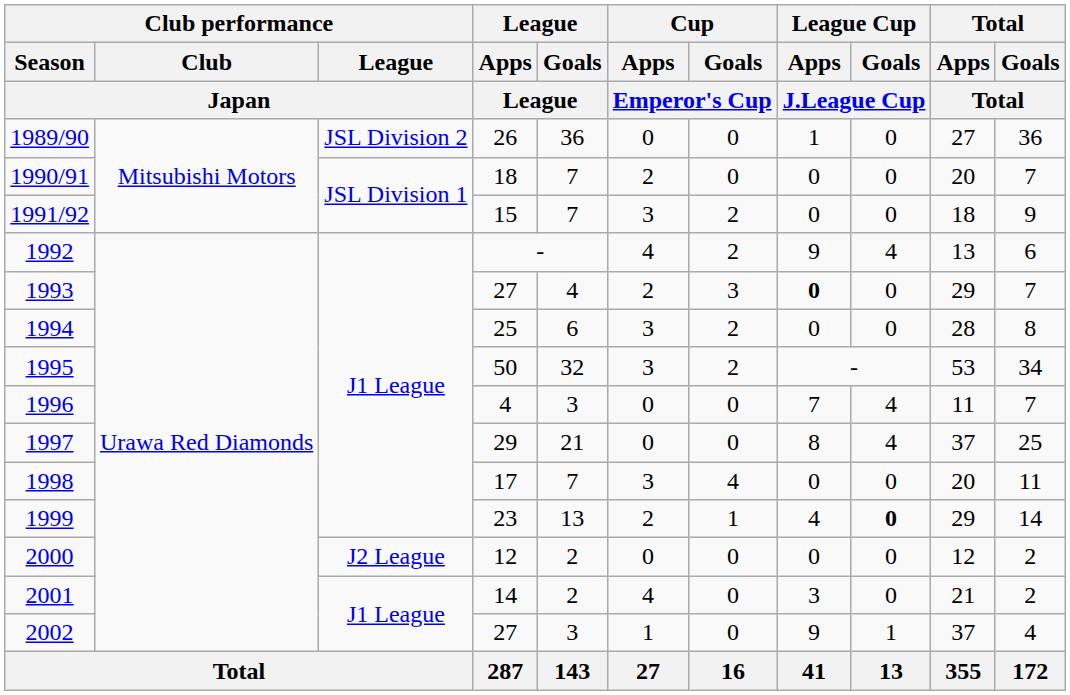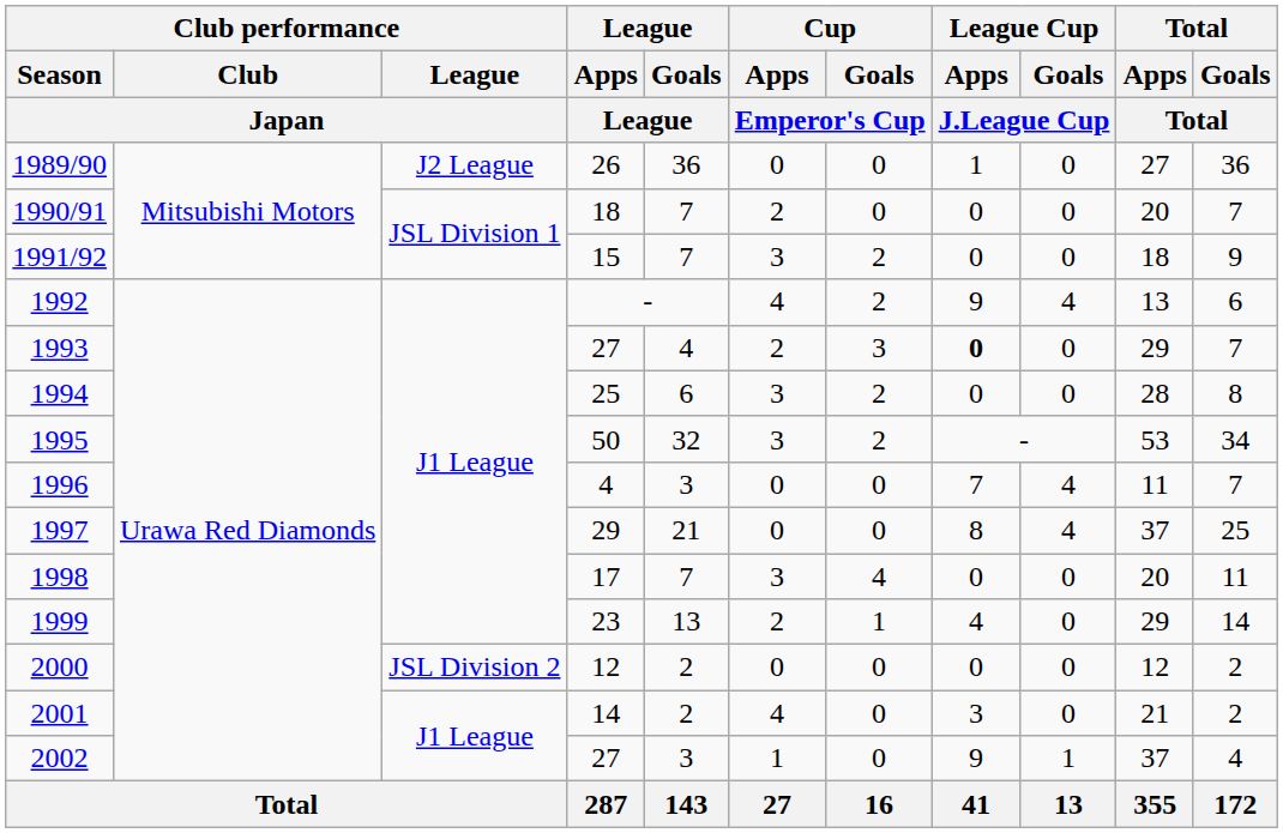 <table class="wikitable" style="text-align:center;">
 <tr>
 <th colspan=3>Club performance</th>
 <th colspan=2>League</th>
 <th colspan=2>Cup</th>
 <th colspan=2>League Cup</th>
 <th colspan=2>Total</th>
 </tr>
 <tr>
 <th>Season</th>
 <th>Club</th>
 <th>League</th>
 <th>Apps</th>
 <th>Goals</th>
 <th>Apps</th>
 <th>Goals</th>
 <th>Apps</th>
 <th>Goals</th>
 <th>Apps</th>
 <th>Goals</th>
 </tr>
 <tr>
 <th colspan=3>Japan</th>
 <th colspan=2>League</th>
 <th colspan=2><a href='#'>Emperor's Cup</a></th>
 <th colspan=2><a href='#'>J.League Cup</a></th>
 <th colspan=2>Total</th>
 </tr>
 <tr>
 <td><a href='#'>1989/90</a></td>
 <td rowspan="3"><a href='#'>Mitsubishi Motors</a></td>
-<td><a href='#'>JSL Division 2</a></td>
+<td><a href='#'>J2 League</a></td>
 <td>26</td>
 <td>36</td>
 <td>0</td>
 <td>0</td>
 <td>1</td>
 <td>0</td>
 <td>27</td>
 <td>36</td>
 </tr>
 <tr>
 <td><a href='#'>1990/91</a></td>
 <td rowspan="2"><a href='#'>JSL Division 1</a></td>
 <td>18</td>
 <td>7</td>
 <td>2</td>
 <td>0</td>
 <td>0</td>
 <td>0</td>
 <td>20</td>
 <td>7</td>
 </tr>
 <tr>
 <td><a href='#'>1991/92</a></td>
 <td>15</td>
 <td>7</td>
 <td>3</td>
 <td>2</td>
 <td>0</td>
 <td>0</td>
 <td>18</td>
 <td>9</td>
 </tr>
 <tr>
 <td><a href='#'>1992</a></td>
 <td rowspan="11"><a href='#'>Urawa Red Diamonds</a></td>
 <td rowspan="8"><a href='#'>J1 League</a></td>
 <td colspan="2">-</td>
 <td>4</td>
 <td>2</td>
 <td>9</td>
 <td>4</td>
 <td>13</td>
 <td>6</td>
 </tr>
 <tr>
 <td><a href='#'>1993</a></td>
 <td>27</td>
 <td>4</td>
 <td>2</td>
 <td>3</td>
 <td><strong>0</strong></td>
 <td>0</td>
 <td>29</td>
 <td>7</td>
 </tr>
 <tr>
 <td><a href='#'>1994</a></td>
 <td>25</td>
 <td>6</td>
 <td>3</td>
 <td>2</td>
 <td>0</td>
 <td>0</td>
 <td>28</td>
 <td>8</td>
 </tr>
 <tr>
 <td><a href='#'>1995</a></td>
 <td>50</td>
 <td>32</td>
 <td>3</td>
 <td>2</td>
 <td colspan="2">-</td>
 <td>53</td>
 <td>34</td>
 </tr>
 <tr>
 <td><a href='#'>1996</a></td>
 <td>4</td>
 <td>3</td>
 <td>0</td>
 <td>0</td>
 <td>7</td>
 <td>4</td>
 <td>11</td>
 <td>7</td>
 </tr>
 <tr>
 <td><a href='#'>1997</a></td>
 <td>29</td>
 <td>21</td>
 <td>0</td>
 <td>0</td>
 <td>8</td>
 <td>4</td>
 <td>37</td>
 <td>25</td>
 </tr>
 <tr>
 <td><a href='#'>1998</a></td>
 <td>17</td>
 <td>7</td>
 <td>3</td>
 <td>4</td>
 <td>0</td>
 <td>0</td>
 <td>20</td>
 <td>11</td>
 </tr>
 <tr>
 <td><a href='#'>1999</a></td>
 <td>23</td>
 <td>13</td>
 <td>2</td>
 <td>1</td>
 <td>4</td>
-<td><strong>0</strong></td>
+<td>0</td>
 <td>29</td>
 <td>14</td>
 </tr>
 <tr>
 <td><a href='#'>2000</a></td>
-<td><a href='#'>J2 League</a></td>
+<td><a href='#'>JSL Division 2</a></td>
 <td>12</td>
 <td>2</td>
 <td>0</td>
 <td>0</td>
 <td>0</td>
 <td>0</td>
 <td>12</td>
 <td>2</td>
 </tr>
 <tr>
 <td><a href='#'>2001</a></td>
 <td rowspan="2"><a href='#'>J1 League</a></td>
 <td>14</td>
 <td>2</td>
 <td>4</td>
 <td>0</td>
 <td>3</td>
 <td>0</td>
 <td>21</td>
 <td>2</td>
 </tr>
 <tr>
 <td><a href='#'>2002</a></td>
 <td>27</td>
 <td>3</td>
 <td>1</td>
 <td>0</td>
 <td>9</td>
 <td>1</td>
 <td>37</td>
 <td>4</td>
 </tr>
 <tr>
 <th colspan=3>Total</th>
 <th>287</th>
 <th>143</th>
 <th>27</th>
 <th>16</th>
 <th>41</th>
 <th>13</th>
 <th>355</th>
 <th>172</th>
 </tr>
 </table>
